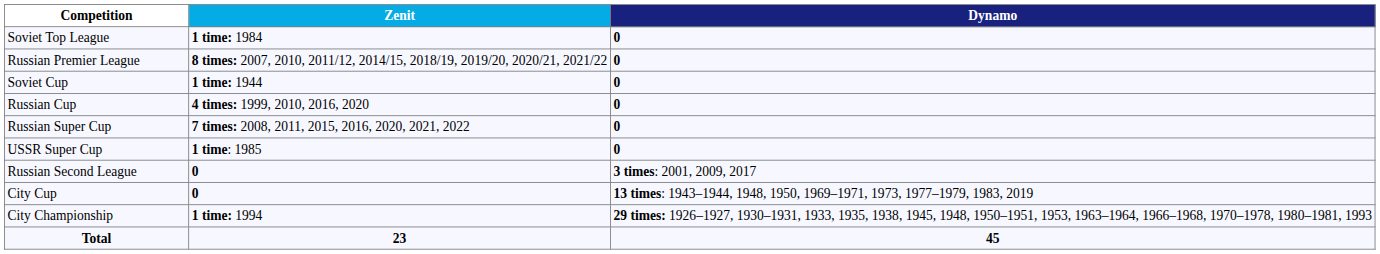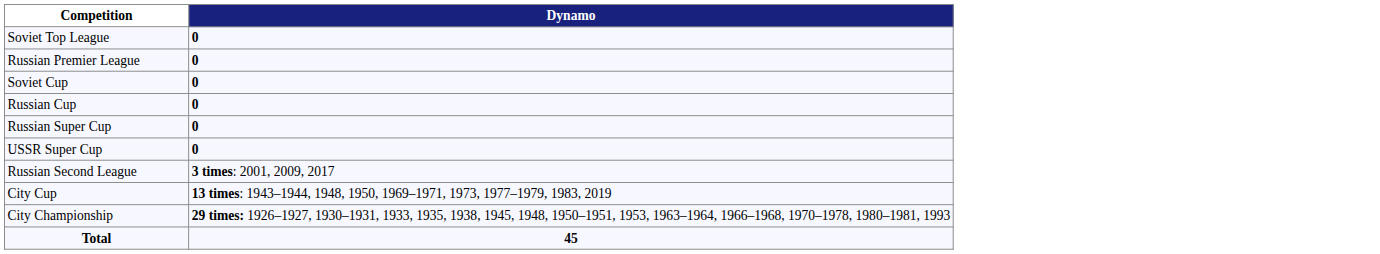 <table bgcolor="#f7f8ff" cellpadding="3" cellspacing="0" border="1" style="font-size: 95%; border: gray solid 1px; border-collapse: collapse;">
 <tr align=center bgcolor="#FFFFFF">
 <td width="200"><strong>Competition</strong></td>
-<th style="color:#FFFFFF; background:#05ABE5;">Zenit</th>
 <th style="color:#FFFFFF; background:#19217F;">Dynamo</th>
 </tr>
 <tr>
 <td>Soviet Top League</td>
-<td><strong>1 time:</strong> 1984</td>
 <td><strong>0</strong></td>
 </tr>
 <tr>
 <td>Russian Premier League</td>
-<td><strong>8 times:</strong> 2007, 2010, 2011/12, 2014/15, 2018/19, 2019/20, 2020/21, 2021/22</td>
 <td><strong>0</strong></td>
 </tr>
 <tr>
 <td>Soviet Cup</td>
-<td><strong>1 time:</strong> 1944</td>
 <td><strong>0</strong></td>
 </tr>
 <tr>
 <td>Russian Cup</td>
-<td><strong>4 times:</strong> 1999, 2010, 2016, 2020</td>
 <td><strong>0</strong></td>
 </tr>
 <tr>
 <td>Russian Super Cup</td>
-<td><strong>7 times:</strong> 2008, 2011, 2015, 2016, 2020, 2021, 2022</td>
 <td><strong>0</strong></td>
 </tr>
 <tr>
 <td>USSR Super Cup</td>
-<td><strong>1 time</strong>: 1985</td>
 <td><strong>0</strong></td>
 </tr>
 <tr>
 <td>Russian Second League</td>
-<td><strong>0</strong></td>
 <td><strong>3 times</strong>: 2001, 2009, 2017</td>
 </tr>
 <tr>
 <td>City Cup</td>
-<td><strong>0</strong></td>
 <td><strong>13 times</strong>:  1943–1944, 1948, 1950, 1969–1971, 1973, 1977–1979, 1983, 2019</td>
 </tr>
 <tr>
 <td>City Championship</td>
-<td><strong>1 time:</strong> 1994</td>
 <td><strong>29 times:</strong> 1926–1927, 1930–1931, 1933, 1935, 1938, 1945, 1948, 1950–1951, 1953, 1963–1964, 1966–1968, 1970–1978, 1980–1981, 1993</td>
 </tr>
 <tr>
 <th><strong>Total</strong></th>
-<th><strong>23</strong></th>
 <th><strong>45</strong></th>
 </tr>
 </table>
